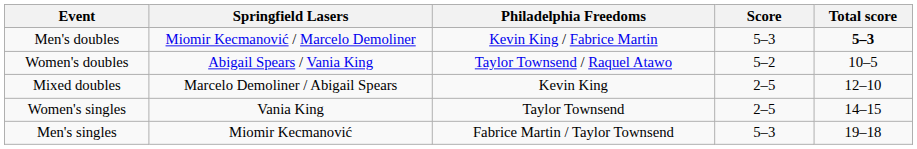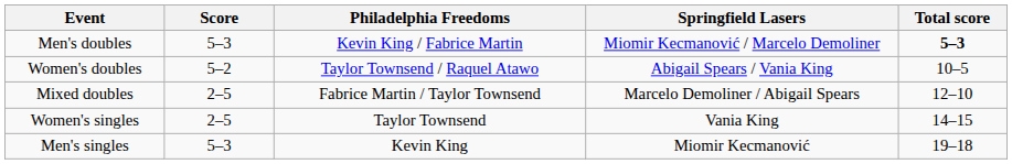 <table class="wikitable" style="text-align: center">
 <tr>
 <th width=150>Event</th>
+<th width=100>Score</th>
+<th width=300>Philadelphia Freedoms</th>
 <th width=300>Springfield Lasers</th>
-<th width=300>Philadelphia Freedoms</th>
-<th width=100>Score</th>
 <th width=100>Total score</th>
 </tr>
 <tr>
 <td>Men's doubles</td>
+<td>5–3</td>
+<td><a href='#'>Kevin King</a> / <a href='#'>Fabrice Martin</a></td>
 <td><a href='#'>Miomir Kecmanović</a> / <a href='#'>Marcelo Demoliner</a></td>
-<td><a href='#'>Kevin King</a> / <a href='#'>Fabrice Martin</a></td>
-<td>5–3</td>
 <td><strong>5–3</strong></td>
 </tr>
 <tr>
 <td>Women's doubles</td>
+<td>5–2</td>
+<td><a href='#'>Taylor Townsend</a> / <a href='#'>Raquel Atawo</a></td>
 <td><a href='#'>Abigail Spears</a> / <a href='#'>Vania King</a></td>
-<td><a href='#'>Taylor Townsend</a> / <a href='#'>Raquel Atawo</a></td>
-<td>5–2</td>
 <td>10–5</td>
 </tr>
 <tr>
 <td>Mixed doubles</td>
+<td>2–5</td>
+<td>Fabrice Martin / Taylor Townsend</td>
 <td>Marcelo Demoliner / Abigail Spears</td>
-<td>Kevin King</td>
-<td>2–5</td>
 <td>12–10</td>
 </tr>
 <tr>
 <td>Women's singles</td>
+<td>2–5</td>
+<td>Taylor Townsend</td>
 <td>Vania King</td>
-<td>Taylor Townsend</td>
-<td>2–5</td>
 <td>14–15</td>
 </tr>
 <tr>
 <td>Men's singles</td>
+<td>5–3</td>
+<td>Kevin King</td>
 <td>Miomir Kecmanović</td>
-<td>Fabrice Martin / Taylor Townsend</td>
-<td>5–3</td>
 <td>19–18</td>
 </tr>
 </table>
